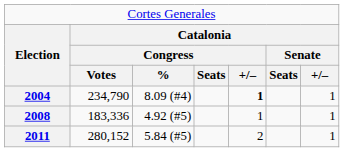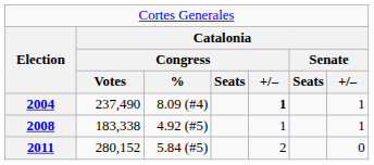 <table class="wikitable" style="text-align:right;">
 <tr>
 <td colspan="8" align="center"><a href='#'>Cortes Generales</a></td>
 </tr>
 <tr>
 <th rowspan="3" width="75">Election</th>
 <th colspan="6">Catalonia</th>
 </tr>
 <tr>
 <th colspan="4">Congress</th>
 <th colspan="2">Senate</th>
 </tr>
 <tr>
 <th width="70">Votes</th>
 <th width="70">%</th>
 <th>Seats</th>
 <th width="40">+/–</th>
 <th>Seats</th>
 <th width="40">+/–</th>
 </tr>
 <tr>
 <th><a href='#'>2004</a></th>
-<td>234,790</td>
+<td>237,490</td>
 <td>8.09 (#4)</td>
 <td></td>
 <td><strong>1</strong></td>
 <td></td>
 <td>1</td>
 </tr>
 <tr>
 <th><a href='#'>2008</a></th>
-<td>183,336</td>
+<td>183,338</td>
 <td>4.92 (#5)</td>
 <td></td>
 <td>1</td>
 <td></td>
 <td>1</td>
 </tr>
 <tr>
 <th><a href='#'>2011</a></th>
 <td>280,152</td>
 <td>5.84 (#5)</td>
 <td></td>
 <td>2</td>
 <td></td>
-<td>1</td>
+<td>0</td>
 </tr>
 </table>
